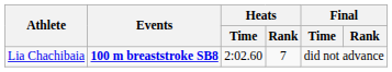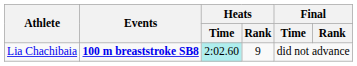 <table class=wikitable style="font-size:90%">
 <tr>
 <th rowspan=2>Athlete</th>
 <th rowspan=2>Events</th>
 <th colspan="2">Heats</th>
 <th colspan="2">Final</th>
 </tr>
 <tr>
 <th>Time</th>
 <th>Rank</th>
 <th>Time</th>
 <th>Rank</th>
 </tr>
 <tr align=center>
 <td align=left><a href='#'>Lia Chachibaia</a></td>
 <td align=left><strong><a href='#'>100 m breaststroke SB8</a></strong></td>
-<td>2:02.60</td>
-<td>7</td>
+<td style="background: paleturquoise;">2:02.60</td>
+<td>9</td>
 <td colspan=2>did not advance</td>
 </tr>
 </table>
